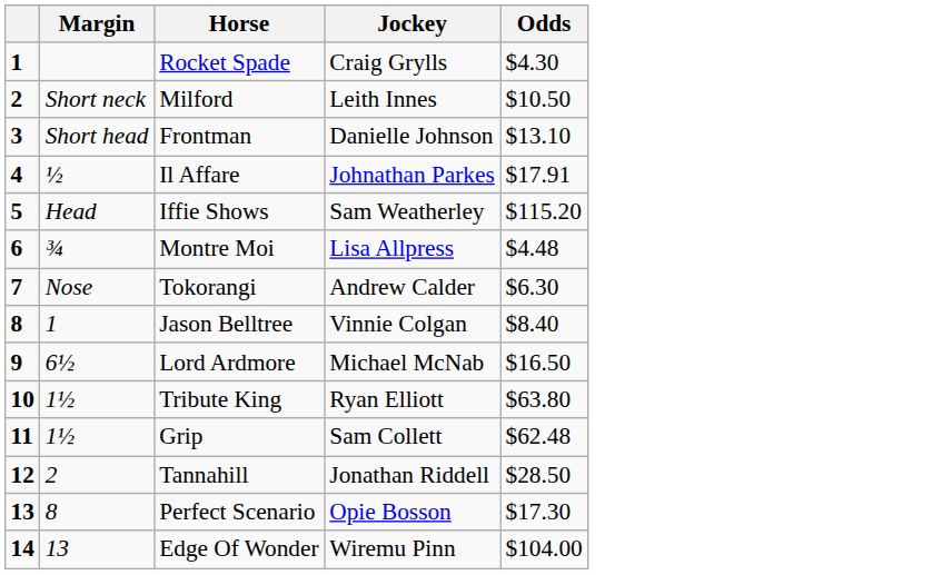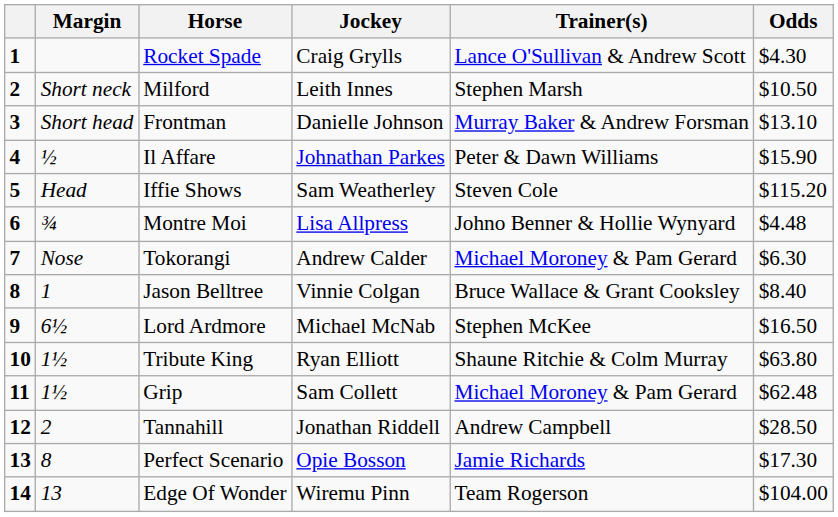 <table class="wikitable sortable">
 <tr>
 <th></th>
 <th>Margin</th>
 <th>Horse</th>
 <th>Jockey</th>
+<th>Trainer(s)</th>
 <th>Odds</th>
 </tr>
 <tr>
 <td><strong>1</strong></td>
 <td></td>
 <td><a href='#'>Rocket Spade</a></td>
 <td>Craig Grylls</td>
+<td><a href='#'>Lance O'Sullivan</a> & Andrew Scott</td>
 <td>$4.30</td>
 </tr>
 <tr>
 <td><strong>2</strong></td>
 <td><em>Short neck</em></td>
 <td>Milford</td>
 <td>Leith Innes</td>
+<td>Stephen Marsh</td>
 <td>$10.50</td>
 </tr>
 <tr>
 <td><strong>3</strong></td>
 <td><em>Short head</em></td>
 <td>Frontman</td>
 <td>Danielle Johnson</td>
+<td><a href='#'>Murray Baker</a> & Andrew Forsman</td>
 <td>$13.10</td>
 </tr>
 <tr>
 <td><strong>4</strong></td>
 <td><em>½</em></td>
 <td>Il Affare</td>
 <td><a href='#'>Johnathan Parkes</a></td>
-<td>$17.91</td>
+<td>Peter & Dawn Williams</td>
+<td>$15.90</td>
 </tr>
 <tr>
 <td><strong>5</strong></td>
 <td><em>Head</em></td>
 <td>Iffie Shows</td>
 <td>Sam Weatherley</td>
+<td>Steven Cole</td>
 <td>$115.20</td>
 </tr>
 <tr>
 <td><strong>6</strong></td>
 <td><em>¾</em></td>
 <td>Montre Moi</td>
 <td><a href='#'>Lisa Allpress</a></td>
+<td>Johno Benner & Hollie Wynyard</td>
 <td>$4.48</td>
 </tr>
 <tr>
 <td><strong>7</strong></td>
 <td><em>Nose</em></td>
 <td>Tokorangi</td>
 <td>Andrew Calder</td>
+<td><a href='#'>Michael Moroney</a> & Pam Gerard</td>
 <td>$6.30</td>
 </tr>
 <tr>
 <td><strong>8</strong></td>
 <td><em>1</em></td>
 <td>Jason Belltree</td>
 <td>Vinnie Colgan</td>
+<td>Bruce Wallace & Grant Cooksley</td>
 <td>$8.40</td>
 </tr>
 <tr>
 <td><strong>9</strong></td>
 <td><em>6½</em></td>
 <td>Lord Ardmore</td>
 <td>Michael McNab</td>
+<td>Stephen McKee</td>
 <td>$16.50</td>
 </tr>
 <tr>
 <td><strong>10</strong></td>
 <td><em>1½</em></td>
 <td>Tribute King</td>
 <td>Ryan Elliott</td>
+<td>Shaune Ritchie & Colm Murray</td>
 <td>$63.80</td>
 </tr>
 <tr>
 <td><strong>11</strong></td>
 <td><em>1½</em></td>
 <td>Grip</td>
 <td>Sam Collett</td>
+<td><a href='#'>Michael Moroney</a> & Pam Gerard</td>
 <td>$62.48</td>
 </tr>
 <tr>
 <td><strong>12</strong></td>
 <td><em>2</em></td>
 <td>Tannahill</td>
 <td>Jonathan Riddell</td>
+<td>Andrew Campbell</td>
 <td>$28.50</td>
 </tr>
 <tr>
 <td><strong>13</strong></td>
 <td><em>8</em></td>
 <td>Perfect Scenario</td>
 <td><a href='#'>Opie Bosson</a></td>
+<td><a href='#'>Jamie Richards</a></td>
 <td>$17.30</td>
 </tr>
 <tr>
 <td><strong>14</strong></td>
 <td><em>13</em></td>
 <td>Edge Of Wonder</td>
 <td>Wiremu Pinn</td>
+<td>Team Rogerson</td>
 <td>$104.00</td>
 </tr>
 </table>
